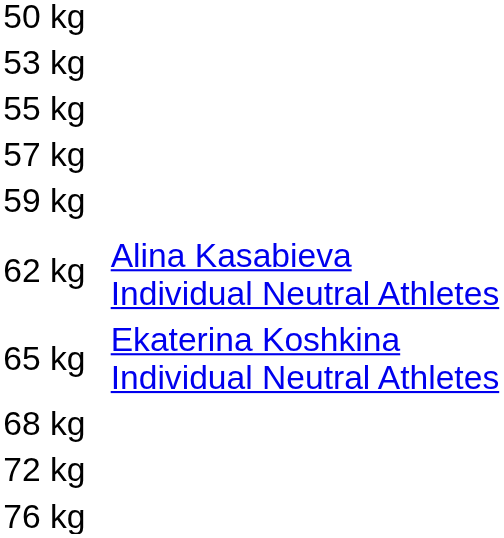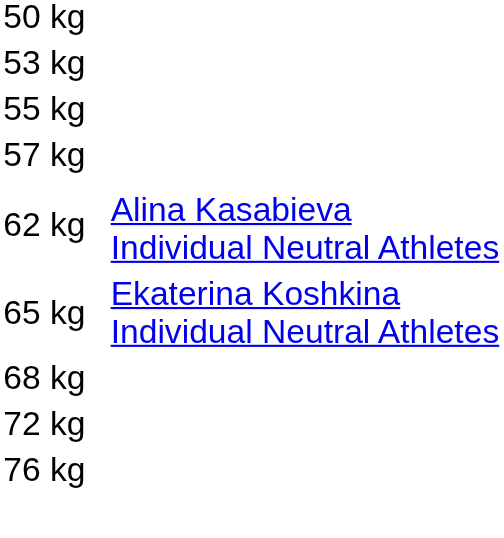 <table>
 <tr>
 <td rowspan=2>50 kg<br></td>
 <td rowspan=2></td>
 <td rowspan=2></td>
 <td></td>
 </tr>
 <tr>
 <td></td>
 </tr>
 <tr>
 <td rowspan=2>53 kg<br></td>
 <td rowspan=2></td>
 <td rowspan=2></td>
 <td></td>
 </tr>
 <tr>
 <td></td>
 </tr>
 <tr>
 <td rowspan=2>55 kg<br></td>
 <td rowspan=2></td>
 <td rowspan=2></td>
 <td></td>
 </tr>
 <tr>
 <td></td>
 </tr>
 <tr>
 <td rowspan=2>57 kg<br></td>
 <td rowspan=2></td>
 <td rowspan=2></td>
 <td></td>
 </tr>
 <tr>
-<td></td>
-</tr>
-<tr>
-<td>59 kg<br></td>
-<td></td>
-<td></td>
 <td></td>
 </tr>
 <tr>
 <td rowspan=2>62 kg<br></td>
 <td rowspan=2></td>
 <td rowspan=2></td>
 <td></td>
 </tr>
 <tr>
 <td><a href='#'>Alina Kasabieva</a><br> <a href='#'>Individual Neutral Athletes</a></td>
 </tr>
 <tr>
 <td>65 kg<br></td>
 <td></td>
 <td></td>
 <td><a href='#'>Ekaterina Koshkina</a><br> <a href='#'>Individual Neutral Athletes</a></td>
 </tr>
 <tr>
 <td rowspan=2>68 kg<br></td>
 <td rowspan=2></td>
 <td rowspan=2></td>
 <td></td>
 </tr>
 <tr>
 <td></td>
 </tr>
 <tr>
 <td>72 kg<br></td>
 <td></td>
 <td></td>
 <td></td>
 </tr>
 <tr>
 <td rowspan=2>76 kg<br></td>
 <td rowspan=2></td>
 <td rowspan=2></td>
 <td></td>
 </tr>
 <tr>
 <td></td>
 </tr>
 </table>
